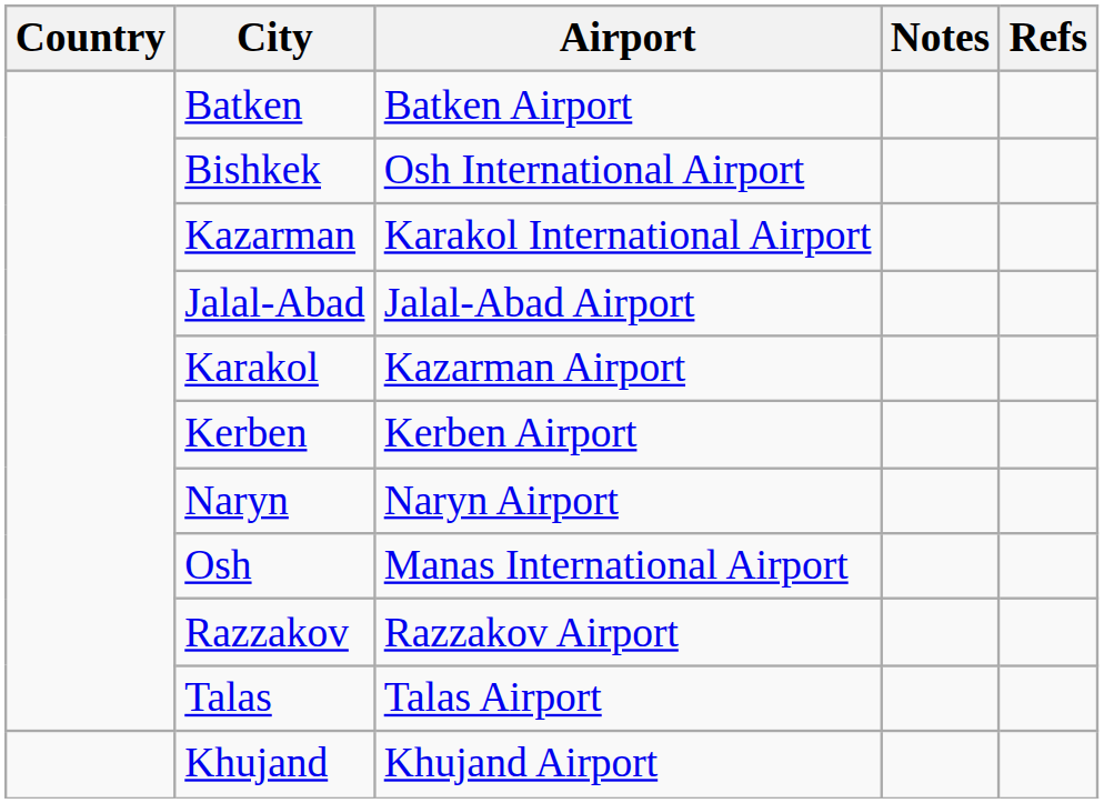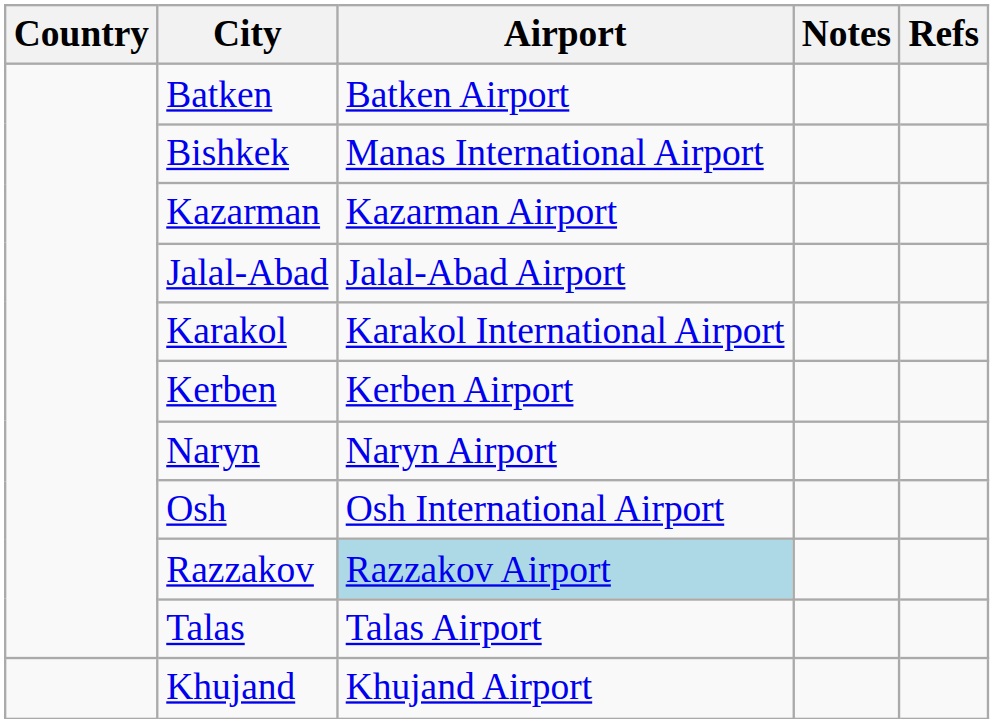 <table class="wikitable">
 <tr>
 <th>Country</th>
 <th>City</th>
 <th>Airport</th>
 <th>Notes</th>
 <th>Refs</th>
 </tr>
 <tr>
 <td rowspan="10"></td>
 <td><a href='#'>Batken</a></td>
 <td><a href='#'>Batken Airport</a></td>
 <td></td>
 </tr>
 <tr>
 <td><a href='#'>Bishkek</a></td>
-<td><a href='#'>Osh International Airport</a></td>
+<td><a href='#'>Manas International Airport</a></td>
 <td></td>
 <td align=center></td>
 </tr>
 <tr>
 <td><a href='#'>Kazarman</a></td>
-<td><a href='#'>Karakol International Airport</a></td>
+<td><a href='#'>Kazarman Airport</a></td>
 <td></td>
 <td align=center></td>
 </tr>
 <tr>
 <td><a href='#'>Jalal-Abad</a></td>
 <td><a href='#'>Jalal-Abad Airport</a></td>
 <td></td>
 <td align=center></td>
 </tr>
 <tr>
 <td><a href='#'>Karakol</a></td>
-<td><a href='#'>Kazarman Airport</a></td>
+<td><a href='#'>Karakol International Airport</a></td>
 <td></td>
 <td align=center></td>
 </tr>
 <tr>
 <td><a href='#'>Kerben</a></td>
 <td><a href='#'>Kerben Airport</a></td>
 <td></td>
 <td align=center></td>
 </tr>
 <tr>
 <td><a href='#'>Naryn</a></td>
 <td><a href='#'>Naryn Airport</a></td>
 <td></td>
 <td align=center></td>
 </tr>
 <tr>
 <td><a href='#'>Osh</a></td>
-<td><a href='#'>Manas International Airport</a></td>
+<td><a href='#'>Osh International Airport</a></td>
 <td></td>
 <td align=center></td>
 </tr>
 <tr>
 <td><a href='#'>Razzakov</a></td>
-<td><a href='#'>Razzakov Airport</a></td>
+<td style="background: lightblue;"><a href='#'>Razzakov Airport</a></td>
 <td></td>
 <td align=center></td>
 </tr>
 <tr>
 <td><a href='#'>Talas</a></td>
 <td><a href='#'>Talas Airport</a></td>
 <td></td>
 <td align=center></td>
 </tr>
 <tr>
 <td></td>
 <td><a href='#'>Khujand</a></td>
 <td><a href='#'>Khujand Airport</a></td>
 <td></td>
 </tr>
 </table>
